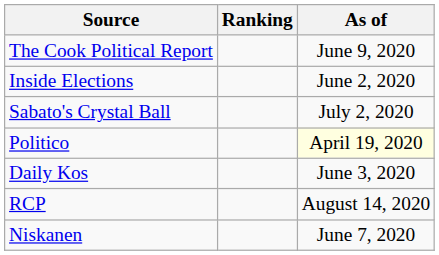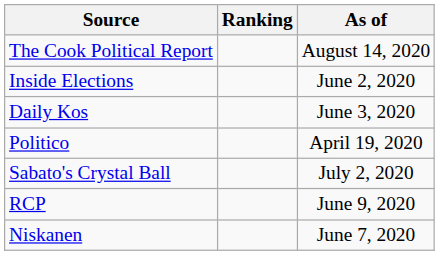 <table class="wikitable" style="text-align:center">
 <tr>
 <th>Source</th>
 <th>Ranking</th>
 <th>As of</th>
 </tr>
 <tr>
 <td align=left><a href='#'>The Cook Political Report</a></td>
 <td></td>
-<td>June 9, 2020</td>
+<td>August 14, 2020</td>
 </tr>
 <tr>
 <td align=left><a href='#'>Inside Elections</a></td>
 <td></td>
 <td>June 2, 2020</td>
 </tr>
 <tr>
+<td align="left"><a href='#'>Daily Kos</a></td>
+<td></td>
+<td>June 3, 2020</td>
+</tr>
+<tr>
+<td align="left"><a href='#'>Politico</a></td>
+<td></td>
+<td>April 19, 2020</td>
+</tr>
+<tr>
 <td align=left><a href='#'>Sabato's Crystal Ball</a></td>
 <td></td>
 <td>July 2, 2020</td>
 </tr>
 <tr>
-<td align="left"><a href='#'>Politico</a></td>
-<td></td>
-<td style="background: lightyellow;">April 19, 2020</td>
-</tr>
-<tr>
-<td align="left"><a href='#'>Daily Kos</a></td>
-<td></td>
-<td>June 3, 2020</td>
-</tr>
-<tr>
 <td align="left"><a href='#'>RCP</a></td>
 <td></td>
-<td>August 14, 2020</td>
+<td>June 9, 2020</td>
 </tr>
 <tr>
 <td align="left"><a href='#'>Niskanen</a></td>
 <td></td>
 <td>June 7, 2020</td>
 </tr>
 </table>
